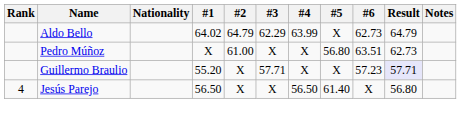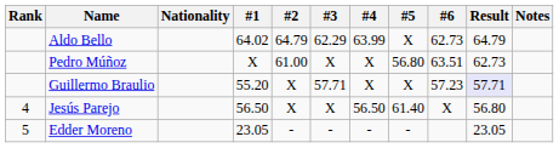 <table class="wikitable sortable" style="text-align:center">
 <tr>
 <th>Rank</th>
 <th>Name</th>
 <th>Nationality</th>
 <th>#1</th>
 <th>#2</th>
 <th>#3</th>
 <th>#4</th>
 <th>#5</th>
 <th>#6</th>
 <th>Result</th>
 <th>Notes</th>
 </tr>
 <tr>
 <td></td>
 <td align=left><a href='#'>Aldo Bello</a></td>
 <td align=left></td>
 <td>64.02</td>
 <td>64.79</td>
 <td>62.29</td>
 <td>63.99</td>
 <td>X</td>
 <td>62.73</td>
 <td>64.79</td>
 <td></td>
 </tr>
 <tr>
 <td></td>
 <td align=left><a href='#'>Pedro Múñoz</a></td>
 <td align=left></td>
 <td>X</td>
 <td>61.00</td>
 <td>X</td>
 <td>X</td>
 <td>56.80</td>
 <td>63.51</td>
 <td>62.73</td>
 <td></td>
 </tr>
 <tr>
 <td></td>
 <td align=left><a href='#'>Guillermo Braulio</a></td>
 <td align=left></td>
 <td>55.20</td>
 <td>X</td>
 <td>57.71</td>
 <td>X</td>
 <td>X</td>
 <td>57.23</td>
 <td style="background: lavender;">57.71</td>
 <td></td>
 </tr>
 <tr>
 <td>4</td>
 <td align=left><a href='#'>Jesús Parejo</a></td>
 <td align=left></td>
 <td>56.50</td>
 <td>X</td>
 <td>X</td>
 <td>56.50</td>
 <td>61.40</td>
 <td>X</td>
 <td>56.80</td>
 <td></td>
 </tr>
+<tr>
+<td>5</td>
+<td align=left><a href='#'>Edder Moreno</a></td>
+<td align=left></td>
+<td>23.05</td>
+<td>-</td>
+<td>-</td>
+<td>-</td>
+<td>-</td>
+<td></td>
+<td>23.05</td>
+<td></td>
+</tr>
 </table>
